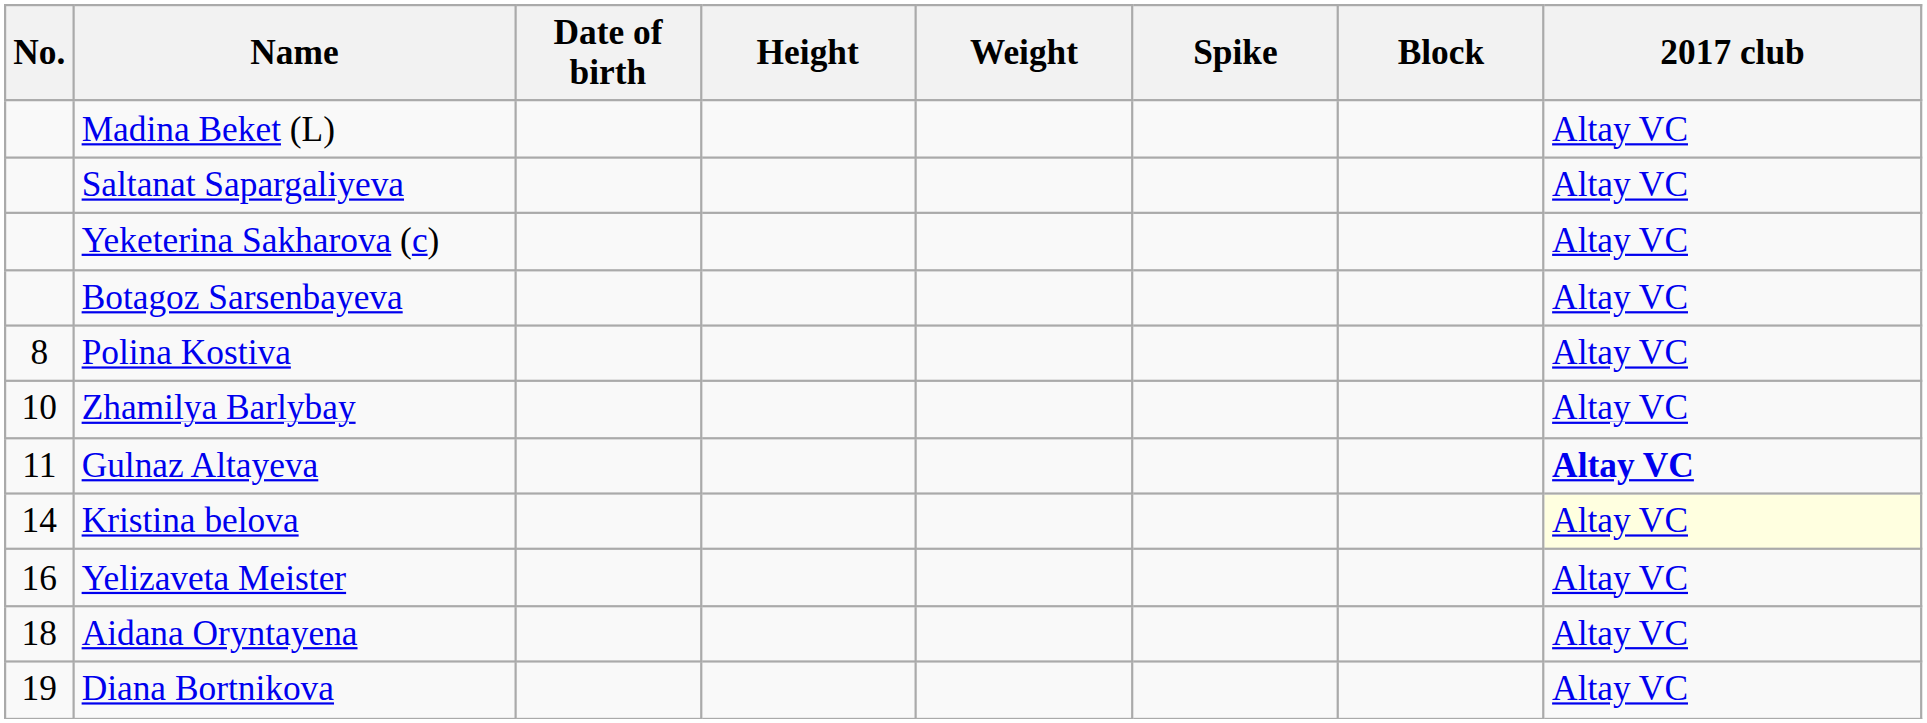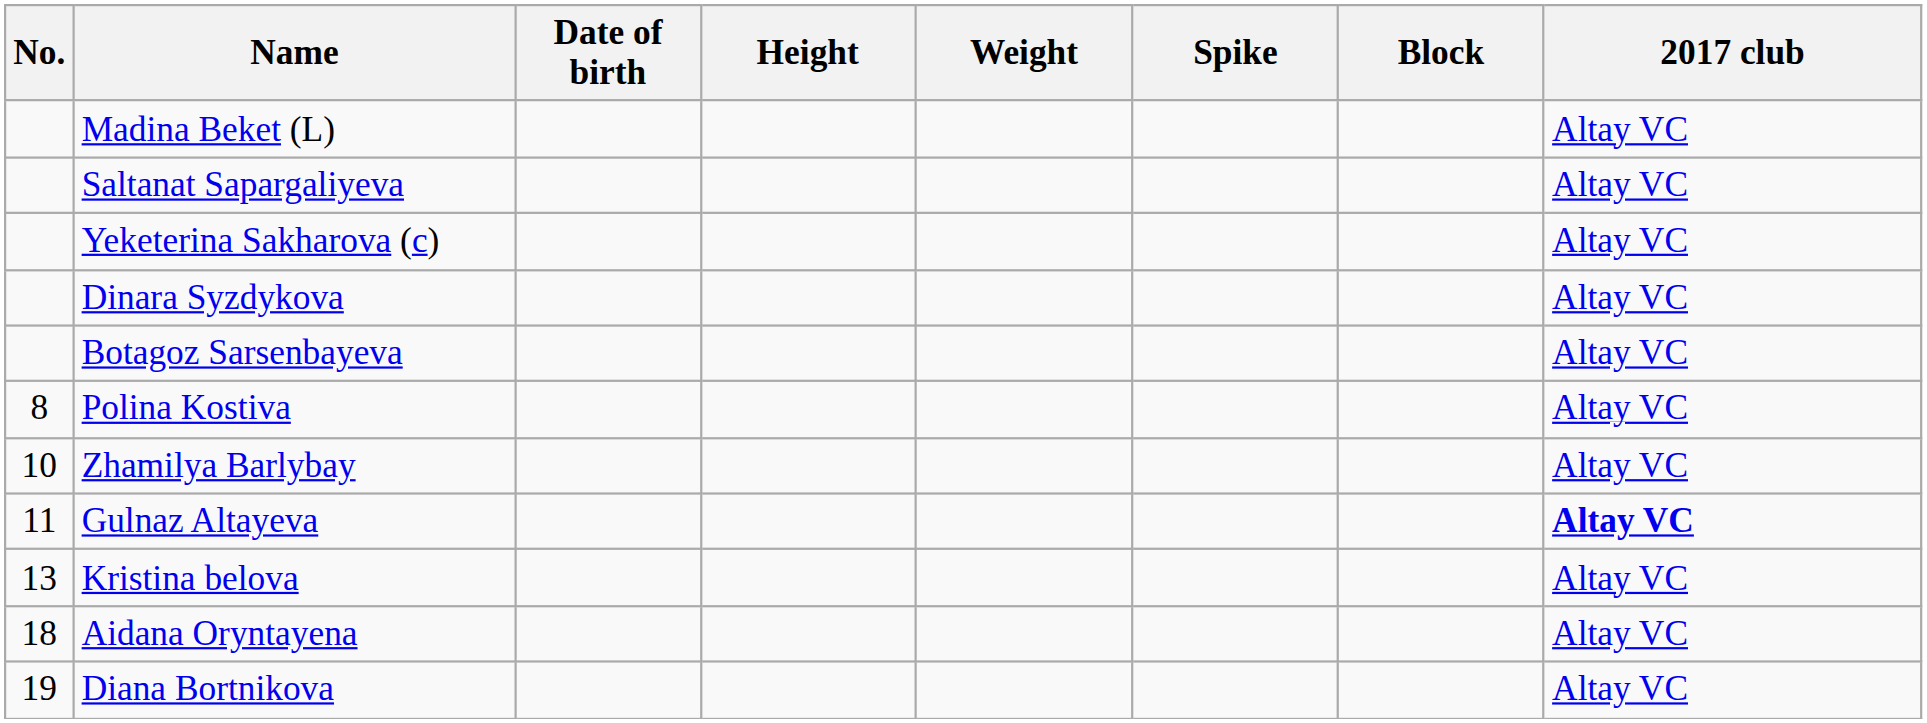 <table class="wikitable sortable" style="text-align:center;">
 <tr>
 <th>No.</th>
 <th style="width:20em">Name</th>
 <th style="width:8em">Date of birth</th>
 <th style="width:9em">Height</th>
 <th style="width:9em">Weight</th>
 <th style="width:9em">Spike</th>
 <th style="width:9em">Block</th>
 <th style="width:20em">2017 club</th>
 </tr>
 <tr>
 <td></td>
 <td align=left><a href='#'>Madina Beket</a> (L)</td>
 <td align=right></td>
 <td></td>
 <td></td>
 <td></td>
 <td></td>
 <td align=left> <a href='#'>Altay VC</a></td>
 </tr>
 <tr>
 <td></td>
 <td align=left><a href='#'>Saltanat Sapargaliyeva</a></td>
 <td align=right></td>
 <td></td>
 <td></td>
 <td></td>
 <td></td>
 <td align=left> <a href='#'>Altay VC</a></td>
 </tr>
 <tr>
 <td></td>
 <td align=left><a href='#'>Yeketerina Sakharova</a> (<a href='#'>c</a>)</td>
+<td align=right></td>
+<td></td>
+<td></td>
+<td></td>
+<td></td>
+<td align=left> <a href='#'>Altay VC</a></td>
+</tr>
+<tr>
+<td></td>
+<td align=left><a href='#'>Dinara Syzdykova</a></td>
 <td align=right></td>
 <td></td>
 <td></td>
 <td></td>
 <td></td>
 <td align=left> <a href='#'>Altay VC</a></td>
 </tr>
 <tr>
 <td></td>
 <td align=left><a href='#'>Botagoz Sarsenbayeva</a></td>
 <td align=right></td>
 <td></td>
 <td></td>
 <td></td>
 <td></td>
 <td align=left> <a href='#'>Altay VC</a></td>
 </tr>
 <tr>
 <td>8</td>
 <td align=left><a href='#'>Polina Kostiva</a></td>
 <td align=right></td>
 <td></td>
 <td></td>
 <td></td>
 <td></td>
 <td align=left> <a href='#'>Altay VC</a></td>
 </tr>
 <tr>
 <td>10</td>
 <td align=left><a href='#'>Zhamilya Barlybay</a></td>
 <td align=right></td>
 <td></td>
 <td></td>
 <td></td>
 <td></td>
 <td align=left> <a href='#'>Altay VC</a></td>
 </tr>
 <tr>
 <td>11</td>
 <td align=left><a href='#'>Gulnaz Altayeva</a></td>
 <td align=right></td>
 <td></td>
 <td></td>
 <td></td>
 <td></td>
 <td align=left><strong> <a href='#'>Altay VC</a></strong></td>
 </tr>
 <tr>
-<td>14</td>
+<td>13</td>
 <td align=left><a href='#'>Kristina belova</a></td>
-<td align=right></td>
-<td></td>
-<td></td>
-<td></td>
-<td></td>
-<td align=left style="background: lightyellow;"> <a href='#'>Altay VC</a></td>
-</tr>
-<tr>
-<td>16</td>
-<td align=left><a href='#'>Yelizaveta Meister</a></td>
 <td align=right></td>
 <td></td>
 <td></td>
 <td></td>
 <td></td>
 <td align=left> <a href='#'>Altay VC</a></td>
 </tr>
 <tr>
 <td>18</td>
 <td align=left><a href='#'>Aidana Oryntayena</a></td>
 <td align=right></td>
 <td></td>
 <td></td>
 <td></td>
 <td></td>
 <td align=left> <a href='#'>Altay VC</a></td>
 </tr>
 <tr>
 <td>19</td>
 <td align=left><a href='#'>Diana Bortnikova</a></td>
 <td align=right></td>
 <td></td>
 <td></td>
 <td></td>
 <td></td>
 <td align=left> <a href='#'>Altay VC</a></td>
 </tr>
 </table>
